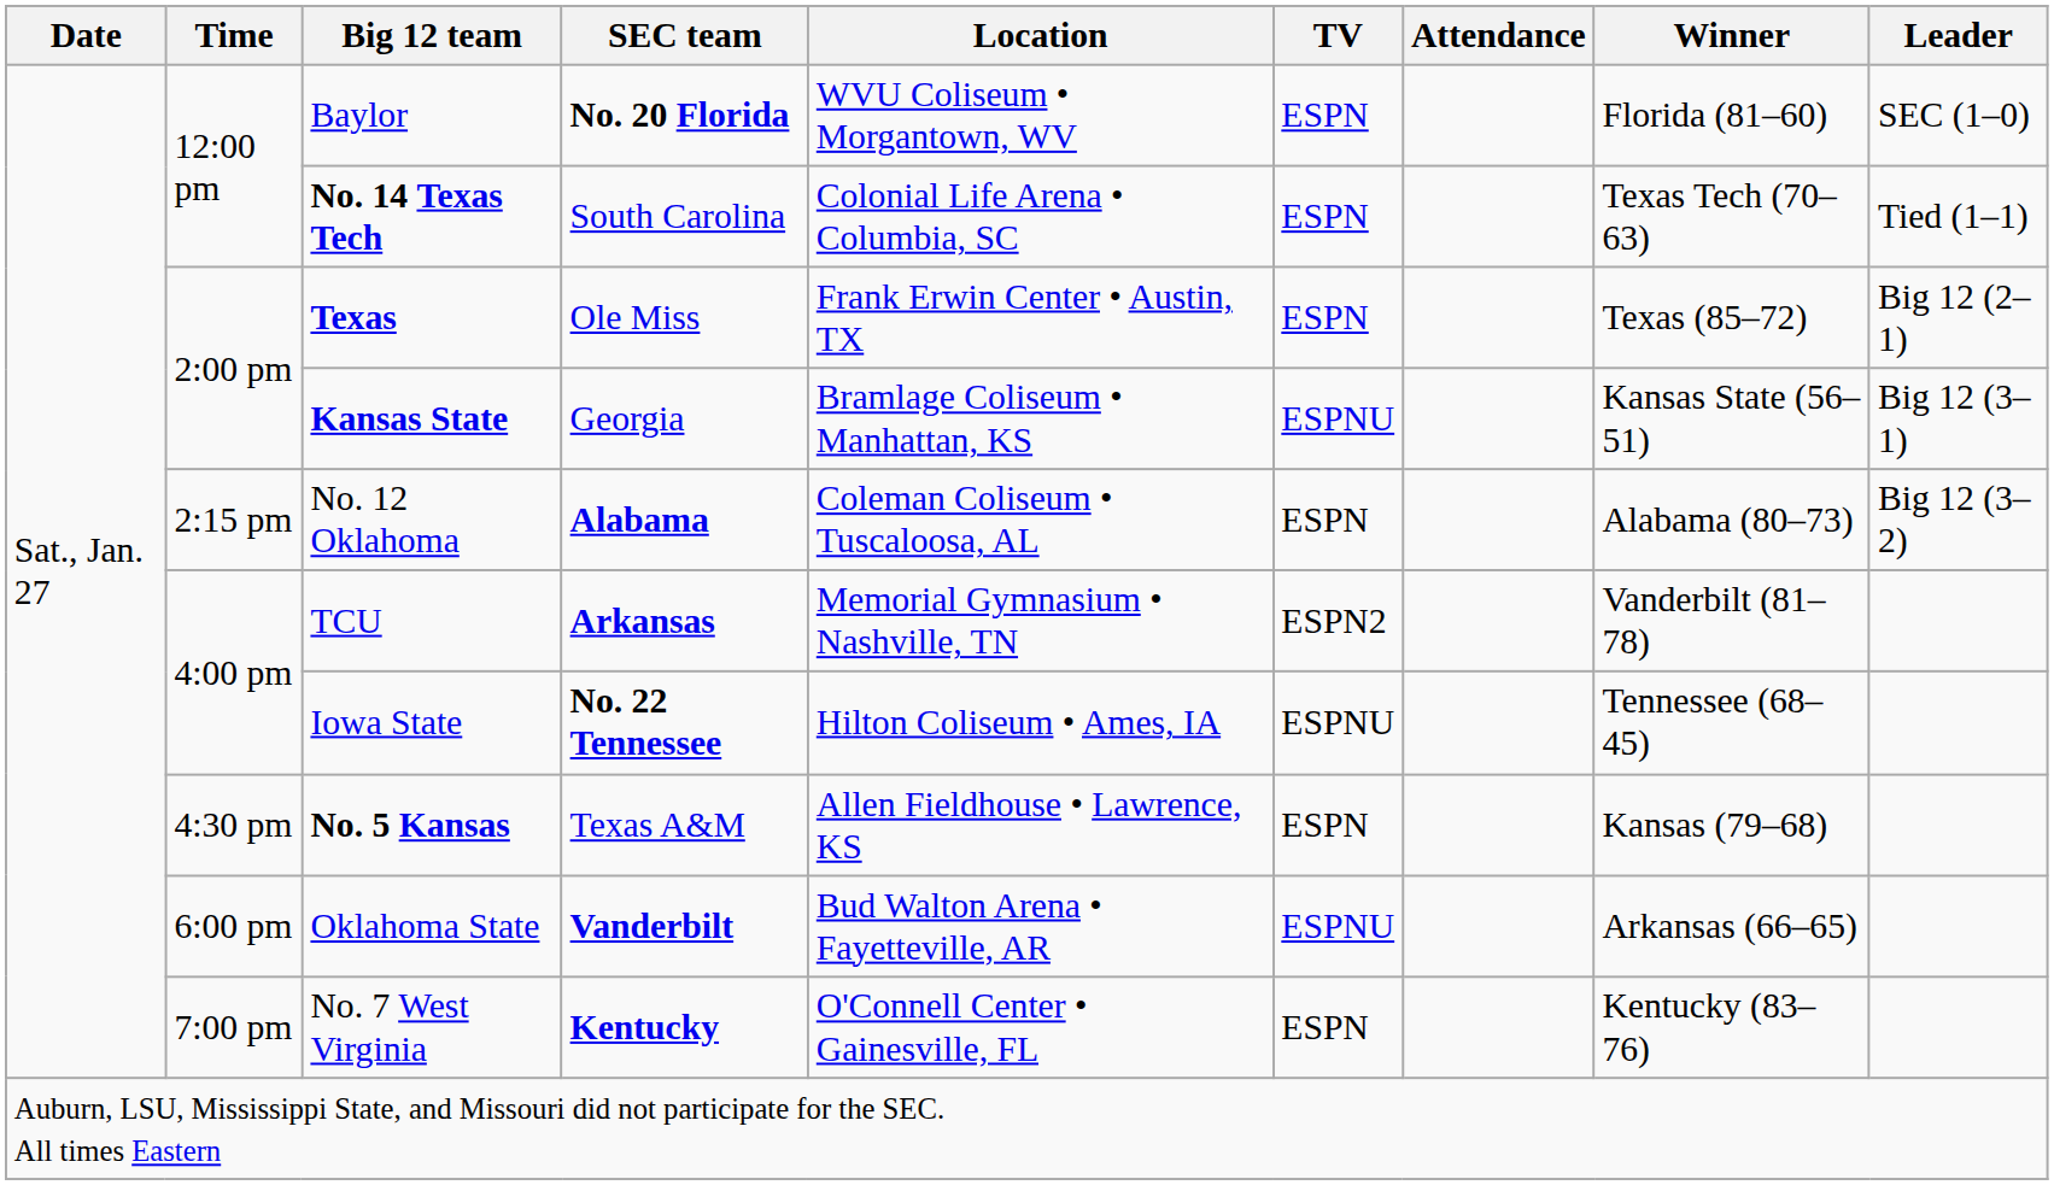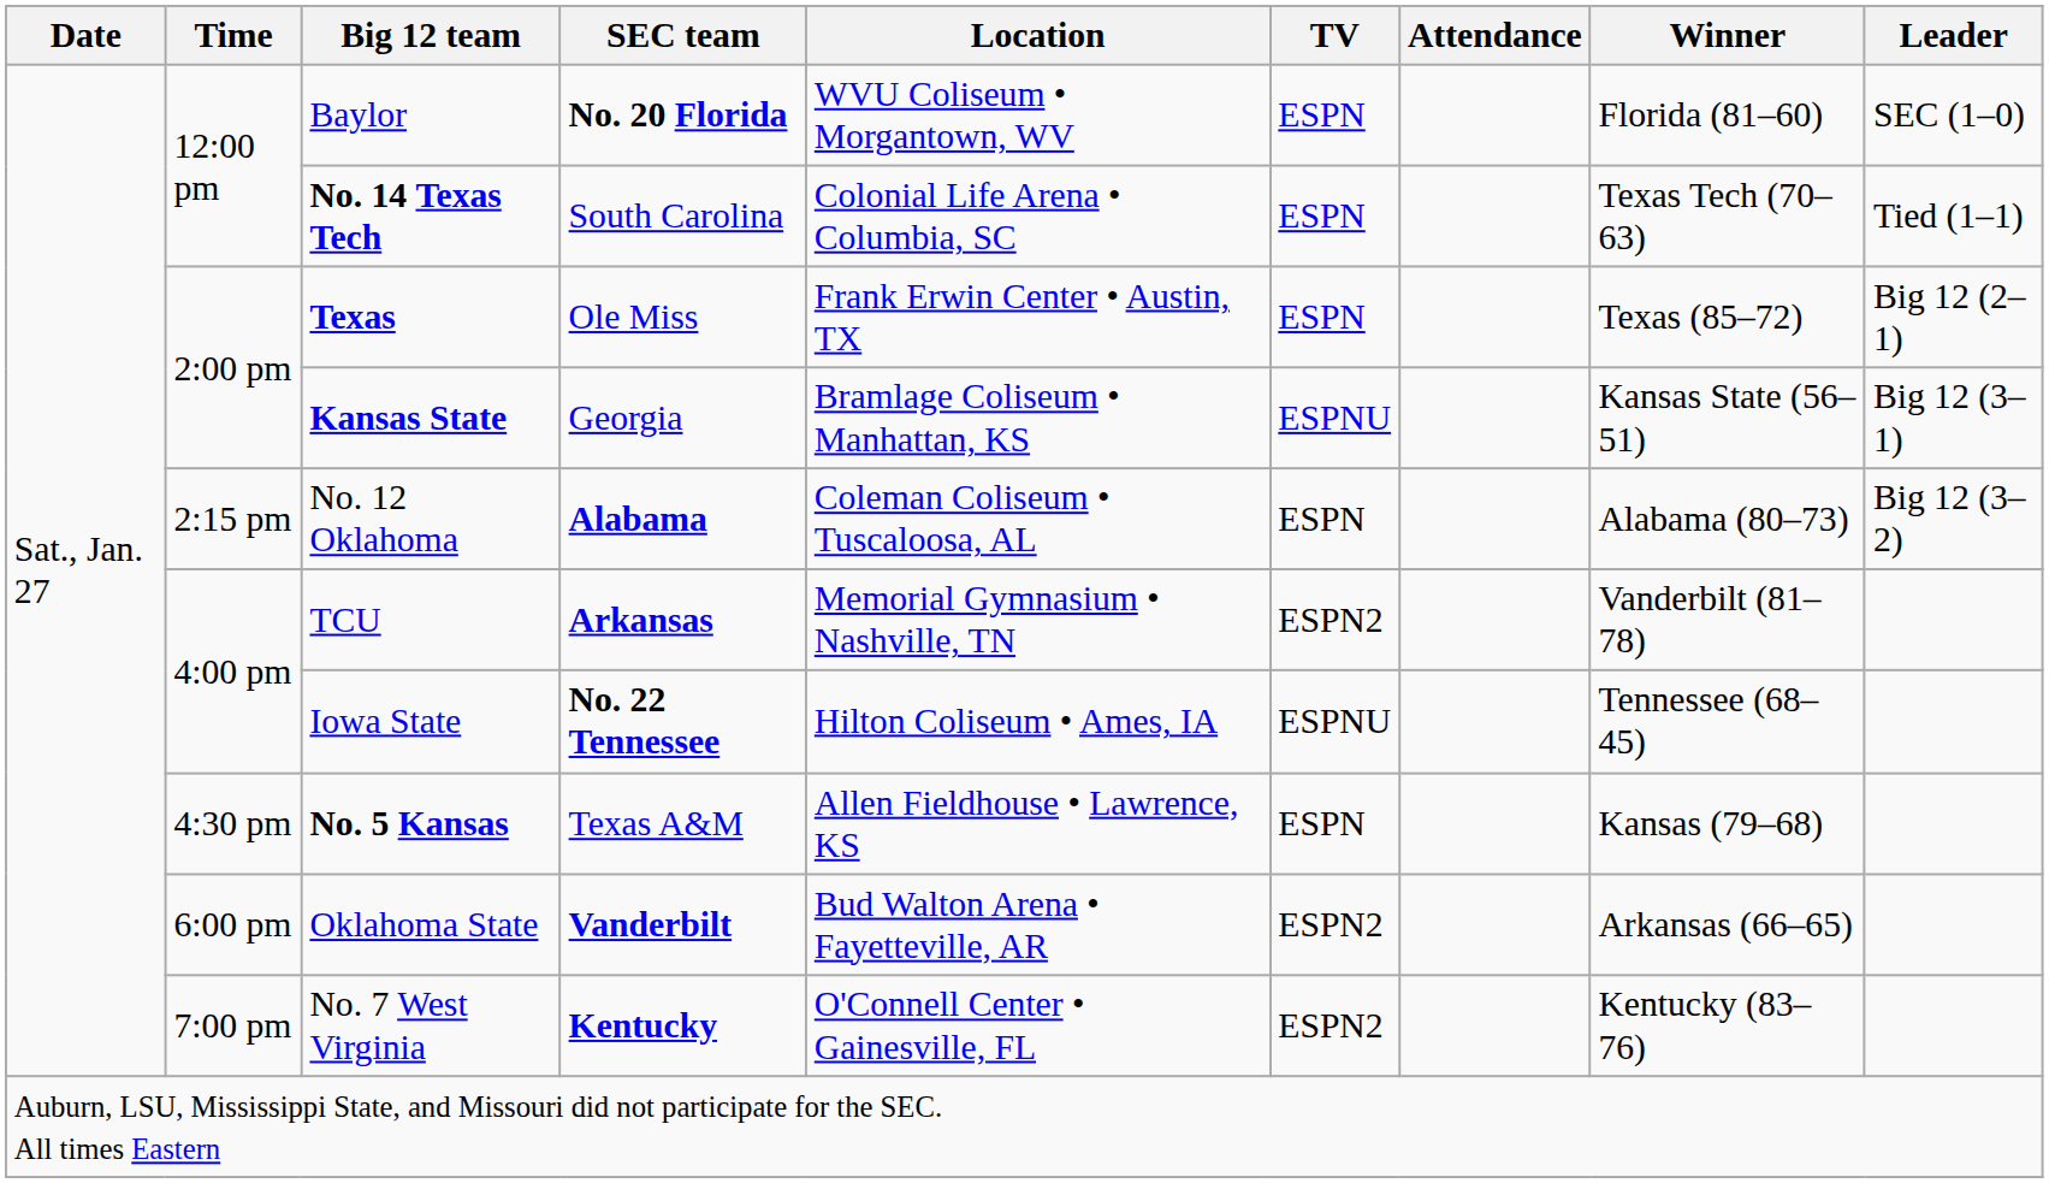 <table class="wikitable" style="font-size: 95%">
 <tr style="text-align:center;">
 <th>Date </th>
 <th>Time</th>
 <th>Big 12 team</th>
 <th>SEC team</th>
 <th>Location</th>
 <th>TV</th>
 <th>Attendance</th>
 <th>Winner</th>
 <th>Leader</th>
 </tr>
 <tr>
 <td rowspan=10>Sat., Jan. 27</td>
 <td rowspan=2>12:00 pm</td>
 <td><a href='#'>Baylor</a></td>
 <td><strong>No. 20</strong> <a href='#'><strong>Florida</strong></a></td>
 <td><a href='#'>WVU Coliseum</a> • <a href='#'>Morgantown, WV</a></td>
 <td><a href='#'>ESPN</a></td>
 <td></td>
 <td>Florida (81–60)</td>
 <td>SEC (1–0)</td>
 </tr>
 <tr>
 <td><strong>No. 14</strong> <a href='#'><strong>Texas Tech</strong></a></td>
 <td><a href='#'>South Carolina</a></td>
 <td><a href='#'>Colonial Life Arena</a> • <a href='#'>Columbia, SC</a></td>
 <td><a href='#'>ESPN</a></td>
 <td></td>
 <td>Texas Tech (70–63)</td>
 <td>Tied (1–1)</td>
 </tr>
 <tr>
 <td rowspan=2>2:00 pm</td>
 <td><a href='#'><strong>Texas</strong></a></td>
 <td><a href='#'>Ole Miss</a></td>
 <td><a href='#'>Frank Erwin Center</a> • <a href='#'>Austin, TX</a></td>
 <td><a href='#'>ESPN</a></td>
 <td></td>
 <td>Texas (85–72)</td>
 <td>Big 12 (2–1)</td>
 </tr>
 <tr>
 <td><a href='#'><strong>Kansas State</strong></a></td>
 <td><a href='#'>Georgia</a></td>
 <td><a href='#'>Bramlage Coliseum</a> • <a href='#'>Manhattan, KS</a></td>
 <td><a href='#'>ESPNU</a></td>
 <td></td>
 <td>Kansas State (56–51)</td>
 <td>Big 12 (3–1)</td>
 </tr>
 <tr>
 <td rowspan=1>2:15 pm</td>
 <td>No. 12 <a href='#'>Oklahoma</a></td>
 <td><a href='#'><strong>Alabama</strong></a></td>
 <td><a href='#'>Coleman Coliseum</a> • <a href='#'>Tuscaloosa, AL</a></td>
 <td>ESPN</td>
 <td></td>
 <td>Alabama (80–73)</td>
 <td>Big 12 (3–2)</td>
 </tr>
 <tr>
 <td rowspan=2>4:00 pm</td>
 <td><a href='#'>TCU</a></td>
 <td><a href='#'><strong>Arkansas</strong></a></td>
 <td><a href='#'>Memorial Gymnasium</a> • <a href='#'>Nashville, TN</a></td>
 <td>ESPN2</td>
 <td></td>
 <td>Vanderbilt (81–78)</td>
 <td></td>
 </tr>
 <tr>
 <td><a href='#'>Iowa State</a></td>
 <td><strong>No. 22</strong> <a href='#'><strong>Tennessee</strong></a></td>
 <td><a href='#'>Hilton Coliseum</a> • <a href='#'>Ames, IA</a></td>
 <td>ESPNU</td>
 <td></td>
 <td>Tennessee (68–45)</td>
 <td></td>
 </tr>
 <tr>
 <td rowspan=1>4:30 pm</td>
 <td><strong>No. 5</strong> <a href='#'><strong>Kansas</strong></a></td>
 <td><a href='#'>Texas A&M</a></td>
 <td><a href='#'>Allen Fieldhouse</a> • <a href='#'>Lawrence, KS</a></td>
 <td>ESPN</td>
 <td></td>
 <td>Kansas (79–68)</td>
 <td></td>
 </tr>
 <tr>
 <td rowspan=1>6:00 pm</td>
 <td><a href='#'>Oklahoma State</a></td>
 <td><a href='#'><strong>Vanderbilt</strong></a></td>
 <td><a href='#'>Bud Walton Arena</a> • <a href='#'>Fayetteville, AR</a></td>
-<td><a href='#'>ESPNU</a></td>
+<td>ESPN2</td>
 <td></td>
 <td>Arkansas (66–65)</td>
 <td></td>
 </tr>
 <tr>
 <td rowspan=1>7:00 pm</td>
 <td>No. 7 <a href='#'>West Virginia</a></td>
 <td><a href='#'><strong>Kentucky</strong></a></td>
 <td><a href='#'>O'Connell Center</a> • <a href='#'>Gainesville, FL</a></td>
-<td>ESPN</td>
+<td>ESPN2</td>
 <td></td>
 <td>Kentucky (83–76)</td>
 <td></td>
 </tr>
 <tr>
 <td colspan=9><small>Auburn, LSU, Mississippi State, and Missouri did not participate for the SEC.<br>All times <a href='#'>Eastern</a></small></td>
 </tr>
 </table>
